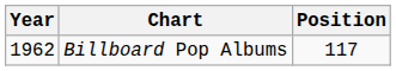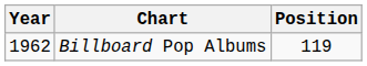 <table class="wikitable">
 <tr>
 <th>Year</th>
 <th>Chart</th>
 <th>Position</th>
 </tr>
 <tr>
 <td>1962</td>
 <td><em>Billboard</em> Pop Albums</td>
-<td style="text-align:center;">117</td>
+<td style="text-align:center;">119</td>
 </tr>
 </table>
